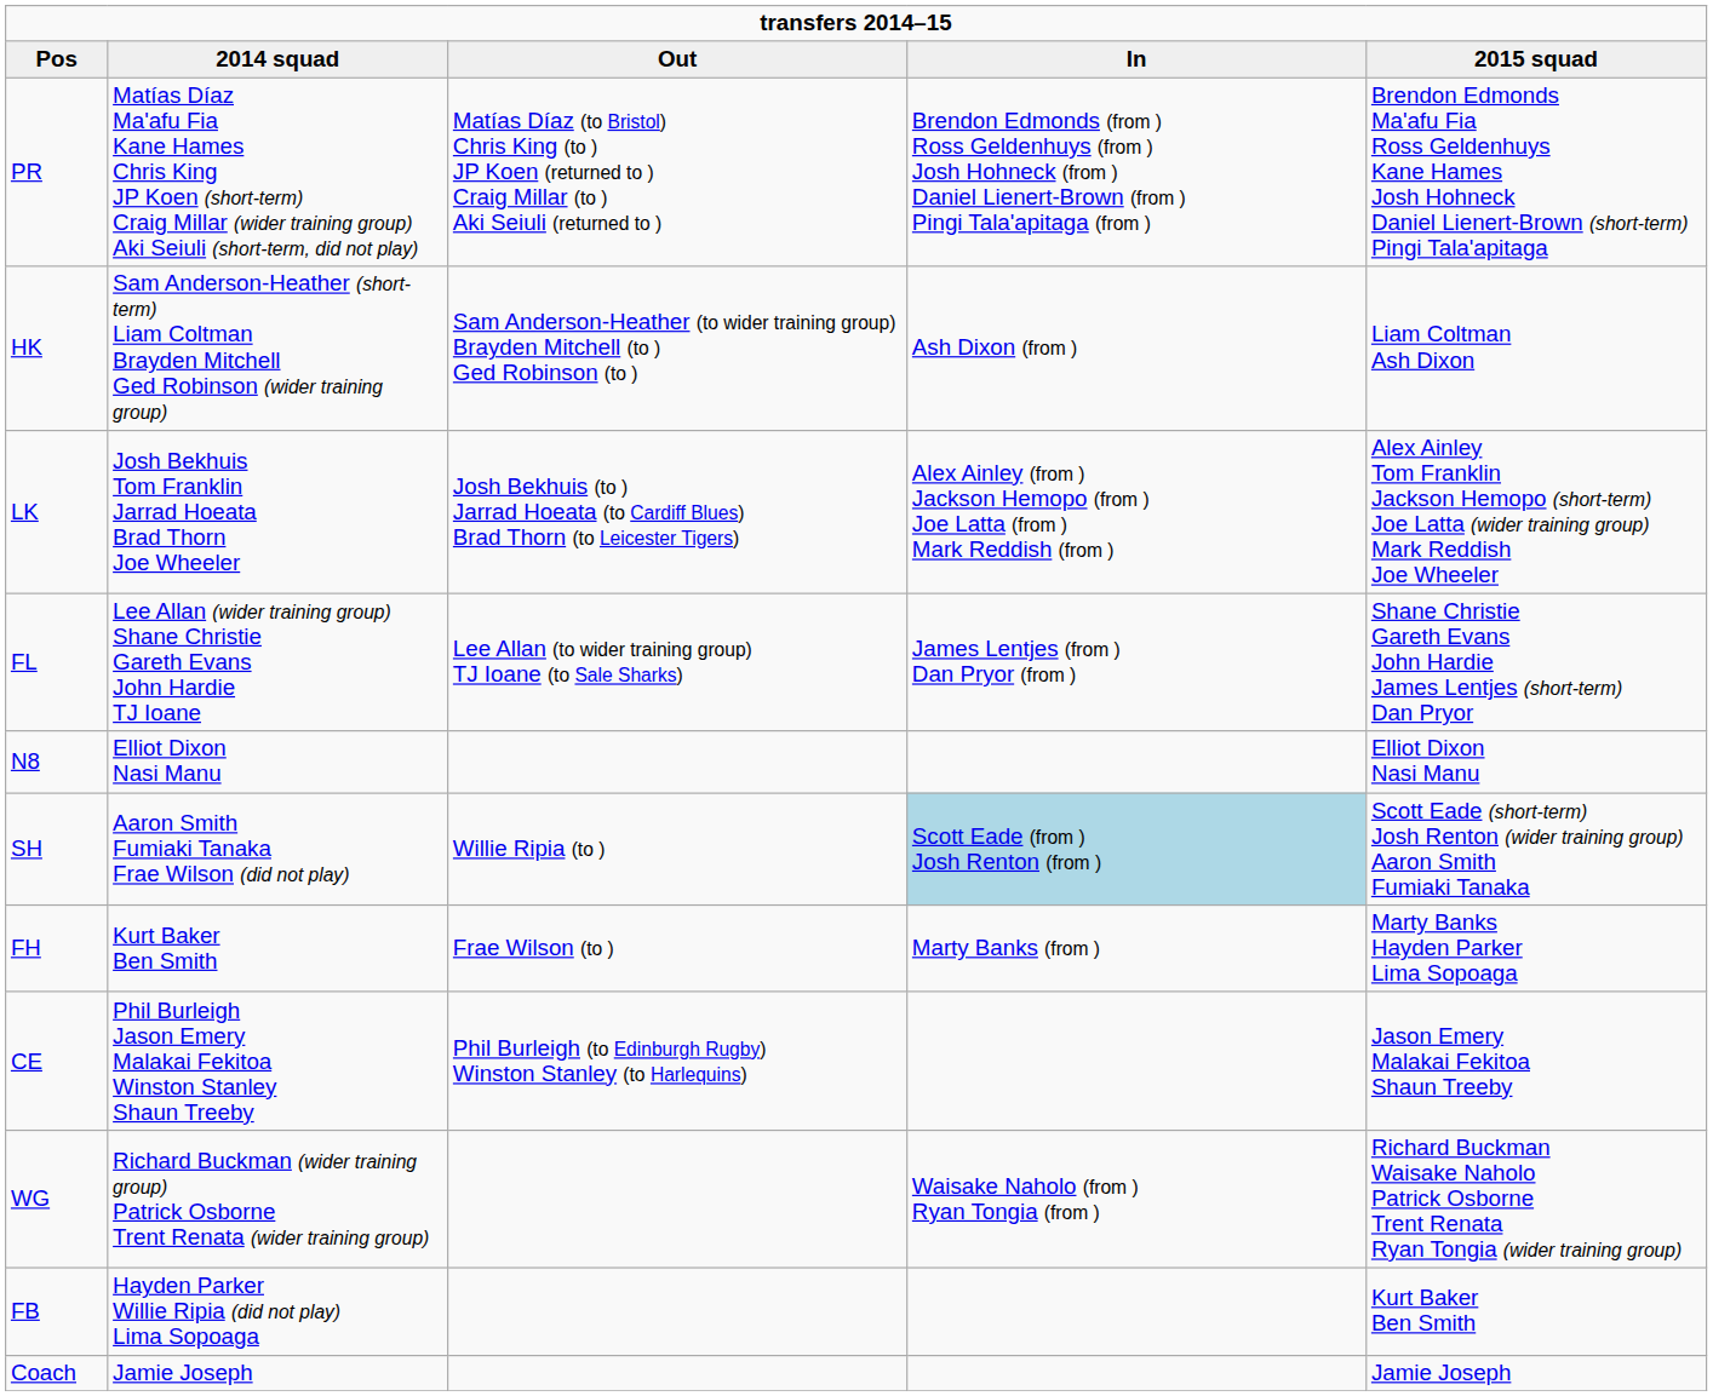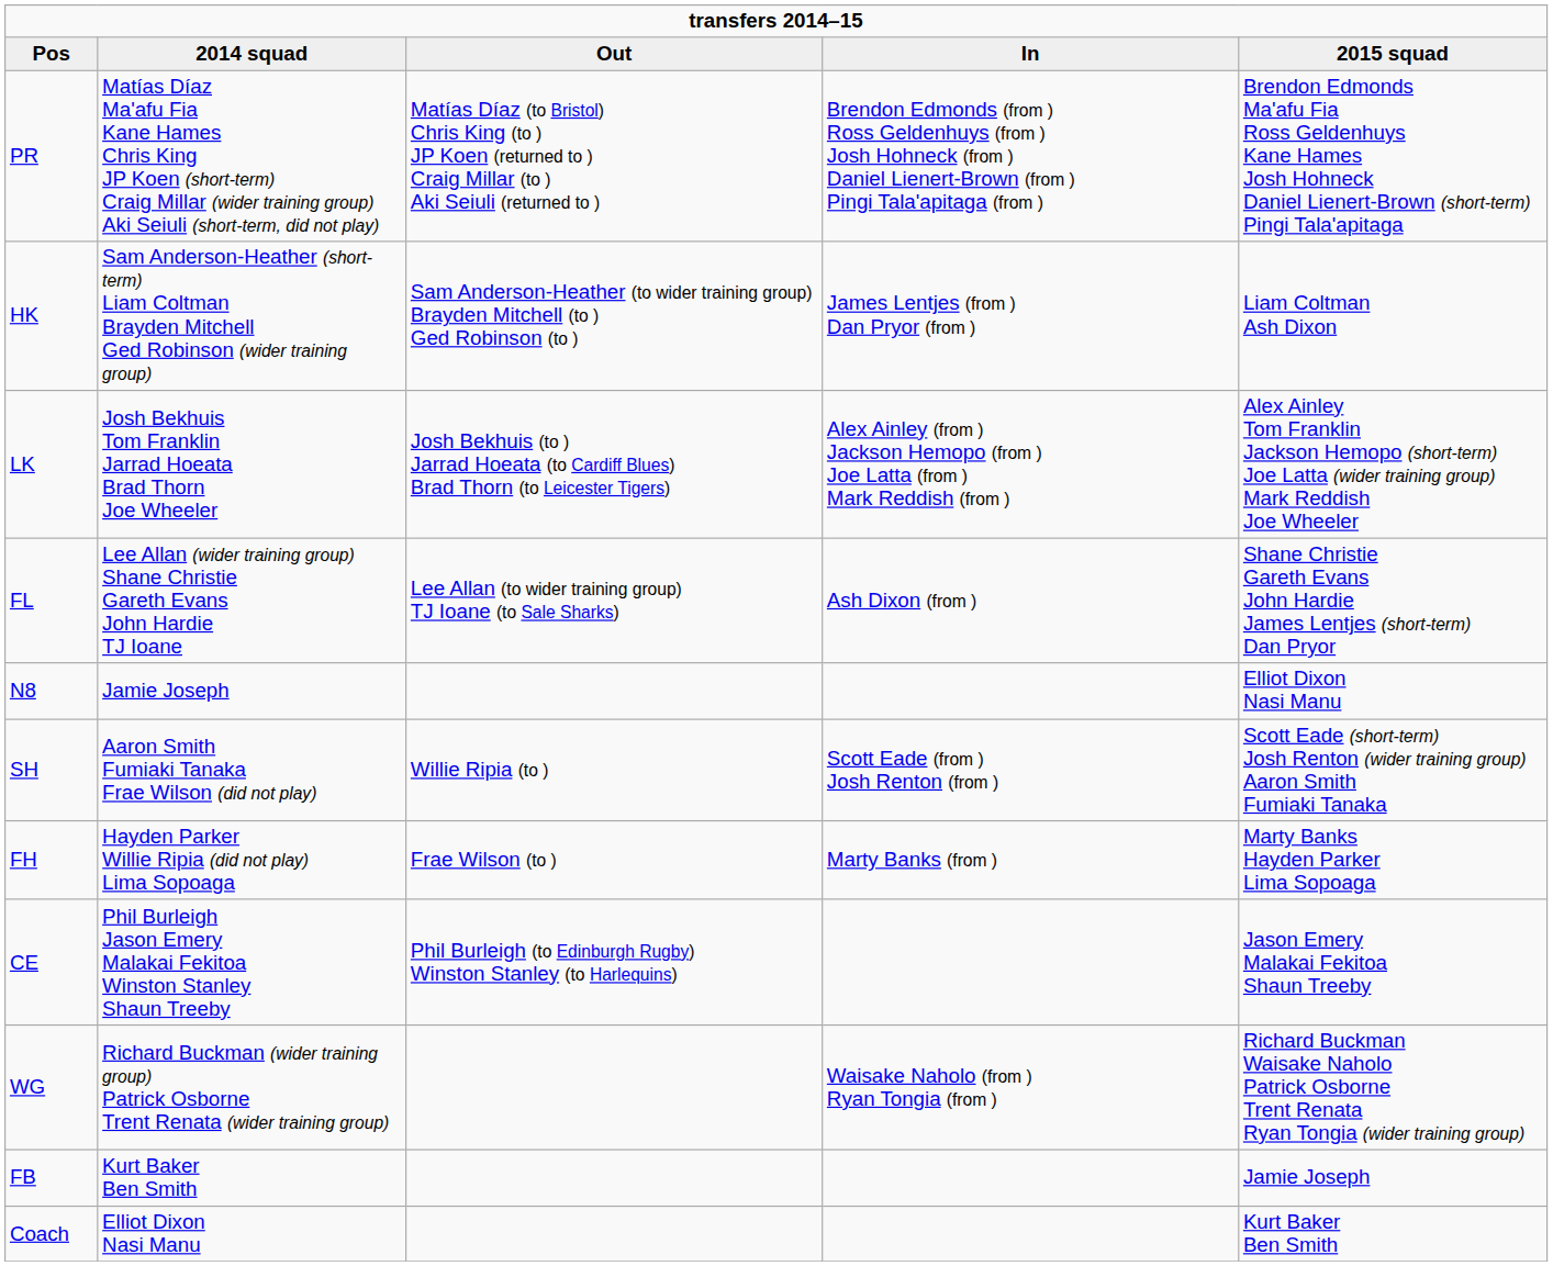 <table class="wikitable" style="text-align: left; width:95%">
 <tr>
 <td colspan="100%" style="text-align:center;"><strong> transfers 2014–15</strong></td>
 </tr>
 <tr>
 <th style="background:#efefef; width:6%;">Pos</th>
 <th style="background:#efefef; width:20%;">2014 squad</th>
 <th style="background:#efefef; width:27%;">Out</th>
 <th style="background:#efefef; width:27%;">In</th>
 <th style="background:#efefef; width:20%;">2015 squad</th>
 </tr>
 <tr>
 <td><a href='#'>PR</a></td>
 <td> <a href='#'>Matías Díaz</a><br><a href='#'>Ma'afu Fia</a><br><a href='#'>Kane Hames</a><br><a href='#'>Chris King</a><br><a href='#'>JP Koen</a> <small><em>(short-term)</em></small><br><a href='#'>Craig Millar</a> <small><em>(wider training group)</em></small><br><a href='#'>Aki Seiuli</a> <small><em>(short-term, did not play)</em></small></td>
 <td>  <a href='#'>Matías Díaz</a> <small>(to  <a href='#'>Bristol</a>)</small><br> <a href='#'>Chris King</a> <small>(to )</small><br> <a href='#'>JP Koen</a> <small>(returned to )</small><br> <a href='#'>Craig Millar</a> <small>(to )</small><br> <a href='#'>Aki Seiuli</a> <small>(returned to )</small></td>
 <td>  <a href='#'>Brendon Edmonds</a> <small>(from )</small><br> <a href='#'>Ross Geldenhuys</a> <small>(from )</small><br> <a href='#'>Josh Hohneck</a> <small>(from )</small><br> <a href='#'>Daniel Lienert-Brown</a> <small>(from )</small><br> <a href='#'>Pingi Tala'apitaga</a> <small>(from )</small></td>
 <td> <a href='#'>Brendon Edmonds</a><br><a href='#'>Ma'afu Fia</a><br><a href='#'>Ross Geldenhuys</a><br><a href='#'>Kane Hames</a><br><a href='#'>Josh Hohneck</a><br><a href='#'>Daniel Lienert-Brown</a> <small><em>(short-term)</em></small><br><a href='#'>Pingi Tala'apitaga</a></td>
 </tr>
 <tr>
 <td><a href='#'>HK</a></td>
 <td> <a href='#'>Sam Anderson-Heather</a> <small><em>(short-term)</em></small><br><a href='#'>Liam Coltman</a><br><a href='#'>Brayden Mitchell</a><br><a href='#'>Ged Robinson</a> <small><em>(wider training group)</em></small></td>
 <td>  <a href='#'>Sam Anderson-Heather</a> <small>(to wider training group)</small><br> <a href='#'>Brayden Mitchell</a> <small>(to )</small><br> <a href='#'>Ged Robinson</a> <small>(to )</small></td>
-<td>  <a href='#'>Ash Dixon</a> <small>(from )</small></td>
+<td>  <a href='#'>James Lentjes</a> <small>(from )</small><br> <a href='#'>Dan Pryor</a> <small>(from )</small></td>
 <td> <a href='#'>Liam Coltman</a><br><a href='#'>Ash Dixon</a></td>
 </tr>
 <tr>
 <td><a href='#'>LK</a></td>
 <td> <a href='#'>Josh Bekhuis</a><br><a href='#'>Tom Franklin</a><br><a href='#'>Jarrad Hoeata</a><br><a href='#'>Brad Thorn</a><br><a href='#'>Joe Wheeler</a></td>
 <td>  <a href='#'>Josh Bekhuis</a> <small>(to )</small><br> <a href='#'>Jarrad Hoeata</a> <small>(to  <a href='#'>Cardiff Blues</a>)</small><br> <a href='#'>Brad Thorn</a> <small>(to  <a href='#'>Leicester Tigers</a>)</small></td>
 <td>  <a href='#'>Alex Ainley</a> <small>(from )</small><br> <a href='#'>Jackson Hemopo</a> <small>(from )</small><br> <a href='#'>Joe Latta</a> <small>(from )</small><br> <a href='#'>Mark Reddish</a> <small>(from )</small></td>
 <td> <a href='#'>Alex Ainley</a><br><a href='#'>Tom Franklin</a><br><a href='#'>Jackson Hemopo</a> <small><em>(short-term)</em></small><br><a href='#'>Joe Latta</a> <small><em>(wider training group)</em></small><br><a href='#'>Mark Reddish</a><br><a href='#'>Joe Wheeler</a></td>
 </tr>
 <tr>
 <td><a href='#'>FL</a></td>
 <td> <a href='#'>Lee Allan</a> <small><em>(wider training group)</em></small><br><a href='#'>Shane Christie</a><br><a href='#'>Gareth Evans</a><br><a href='#'>John Hardie</a><br><a href='#'>TJ Ioane</a></td>
 <td>  <a href='#'>Lee Allan</a> <small>(to wider training group)</small><br> <a href='#'>TJ Ioane</a> <small>(to  <a href='#'>Sale Sharks</a>)</small></td>
-<td>  <a href='#'>James Lentjes</a> <small>(from )</small><br> <a href='#'>Dan Pryor</a> <small>(from )</small></td>
+<td>  <a href='#'>Ash Dixon</a> <small>(from )</small></td>
 <td> <a href='#'>Shane Christie</a><br><a href='#'>Gareth Evans</a><br><a href='#'>John Hardie</a><br><a href='#'>James Lentjes</a> <small><em>(short-term)</em></small><br><a href='#'>Dan Pryor</a></td>
 </tr>
 <tr>
 <td><a href='#'>N8</a></td>
-<td> <a href='#'>Elliot Dixon</a><br><a href='#'>Nasi Manu</a></td>
+<td> <a href='#'>Jamie Joseph</a></td>
 <td></td>
 <td></td>
 <td> <a href='#'>Elliot Dixon</a><br><a href='#'>Nasi Manu</a></td>
 </tr>
 <tr>
 <td><a href='#'>SH</a></td>
 <td> <a href='#'>Aaron Smith</a><br><a href='#'>Fumiaki Tanaka</a><br><a href='#'>Frae Wilson</a> <small><em>(did not play)</em></small></td>
 <td>  <a href='#'>Willie Ripia</a> <small>(to )</small></td>
-<td style="background: lightblue;">  <a href='#'>Scott Eade</a> <small>(from )</small><br> <a href='#'>Josh Renton</a> <small>(from )</small></td>
+<td>  <a href='#'>Scott Eade</a> <small>(from )</small><br> <a href='#'>Josh Renton</a> <small>(from )</small></td>
 <td> <a href='#'>Scott Eade</a> <small><em>(short-term)</em></small><br><a href='#'>Josh Renton</a> <small><em>(wider training group)</em></small><br><a href='#'>Aaron Smith</a><br><a href='#'>Fumiaki Tanaka</a></td>
 </tr>
 <tr>
 <td><a href='#'>FH</a></td>
-<td> <a href='#'>Kurt Baker</a><br><a href='#'>Ben Smith</a></td>
+<td> <a href='#'>Hayden Parker</a><br><a href='#'>Willie Ripia</a> <small><em>(did not play)</em></small><br><a href='#'>Lima Sopoaga</a></td>
 <td>  <a href='#'>Frae Wilson</a> <small>(to )</small></td>
 <td>  <a href='#'>Marty Banks</a> <small>(from )</small></td>
 <td> <a href='#'>Marty Banks</a><br><a href='#'>Hayden Parker</a><br><a href='#'>Lima Sopoaga</a></td>
 </tr>
 <tr>
 <td><a href='#'>CE</a></td>
 <td> <a href='#'>Phil Burleigh</a><br><a href='#'>Jason Emery</a><br><a href='#'>Malakai Fekitoa</a><br><a href='#'>Winston Stanley</a><br><a href='#'>Shaun Treeby</a></td>
 <td>  <a href='#'>Phil Burleigh</a> <small>(to  <a href='#'>Edinburgh Rugby</a>)</small><br> <a href='#'>Winston Stanley</a> <small>(to  <a href='#'>Harlequins</a>)</small></td>
 <td></td>
 <td> <a href='#'>Jason Emery</a><br><a href='#'>Malakai Fekitoa</a><br><a href='#'>Shaun Treeby</a></td>
 </tr>
 <tr>
 <td><a href='#'>WG</a></td>
 <td> <a href='#'>Richard Buckman</a> <small><em>(wider training group)</em></small><br><a href='#'>Patrick Osborne</a><br><a href='#'>Trent Renata</a> <small><em>(wider training group)</em></small></td>
 <td></td>
 <td>  <a href='#'>Waisake Naholo</a> <small>(from )</small><br> <a href='#'>Ryan Tongia</a> <small>(from )</small></td>
 <td> <a href='#'>Richard Buckman</a><br><a href='#'>Waisake Naholo</a><br><a href='#'>Patrick Osborne</a><br><a href='#'>Trent Renata</a><br><a href='#'>Ryan Tongia</a> <small><em>(wider training group)</em></small></td>
 </tr>
 <tr>
 <td><a href='#'>FB</a></td>
-<td> <a href='#'>Hayden Parker</a><br><a href='#'>Willie Ripia</a> <small><em>(did not play)</em></small><br><a href='#'>Lima Sopoaga</a></td>
+<td> <a href='#'>Kurt Baker</a><br><a href='#'>Ben Smith</a></td>
+<td></td>
+<td></td>
+<td> <a href='#'>Jamie Joseph</a></td>
+</tr>
+<tr>
+<td><a href='#'>Coach</a></td>
+<td> <a href='#'>Elliot Dixon</a><br><a href='#'>Nasi Manu</a></td>
 <td></td>
 <td></td>
 <td> <a href='#'>Kurt Baker</a><br><a href='#'>Ben Smith</a></td>
 </tr>
-<tr>
-<td><a href='#'>Coach</a></td>
-<td> <a href='#'>Jamie Joseph</a></td>
-<td></td>
-<td></td>
-<td> <a href='#'>Jamie Joseph</a></td>
-</tr>
 </table>
